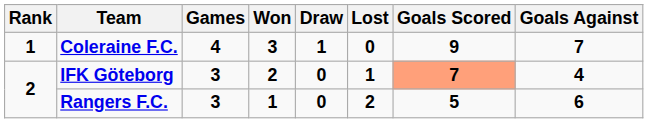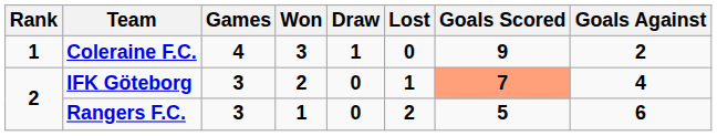 <table class="wikitable sortable" style="text-align: center">
 <tr>
 <th><strong>Rank</strong></th>
 <th><strong>Team</strong></th>
 <th><strong>Games</strong></th>
 <th><strong>Won</strong></th>
 <th><strong>Draw</strong></th>
 <th><strong>Lost</strong></th>
 <th><strong>Goals Scored</strong></th>
 <th><strong>Goals Against</strong></th>
 </tr>
 <tr>
 <td><strong>1</strong></td>
 <td align=left> <strong><a href='#'>Coleraine F.C.</a></strong></td>
 <td><strong>4</strong></td>
 <td><strong>3</strong></td>
 <td><strong>1</strong></td>
 <td><strong>0</strong></td>
 <td><strong>9</strong></td>
-<td><strong>7</strong></td>
+<td><strong>2</strong></td>
 </tr>
 <tr>
 <td rowspan="2"><strong>2</strong></td>
 <td align=left> <strong><a href='#'>IFK Göteborg</a></strong></td>
 <td><strong>3</strong></td>
 <td><strong>2</strong></td>
 <td><strong>0</strong></td>
 <td><strong>1</strong></td>
 <td style="background: lightsalmon;"><strong>7</strong></td>
 <td><strong>4</strong></td>
 </tr>
 <tr>
 <td align=left> <strong><a href='#'>Rangers F.C.</a></strong></td>
 <td><strong>3</strong></td>
 <td><strong>1</strong></td>
 <td><strong>0</strong></td>
 <td><strong>2</strong></td>
 <td><strong>5</strong></td>
 <td><strong>6</strong></td>
 </tr>
 </table>
